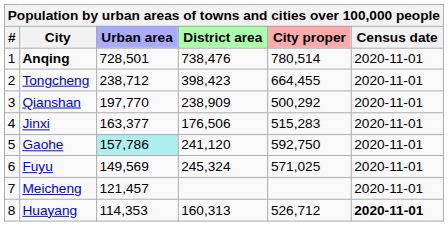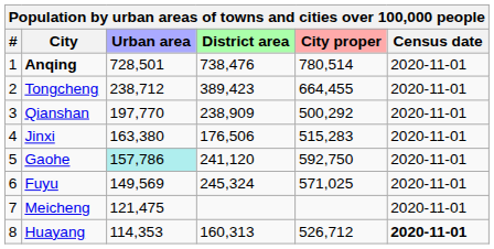 <table class="wikitable sortable collapsible" style="font-size:90%;">
 <tr>
 <th colspan="6">Population by urban areas of towns and cities over 100,000 people</th>
 </tr>
 <tr>
 <th>#</th>
 <th>City</th>
 <th style="background-color: #aaaaff;">Urban area</th>
 <th style="background-color: #aaffaa;">District area</th>
 <th style="background-color: #ffaaaa;">City proper</th>
 <th>Census date</th>
 </tr>
 <tr>
 <td>1</td>
 <td><strong>Anqing</strong></td>
 <td>728,501</td>
 <td>738,476</td>
 <td>780,514</td>
 <td>2020-11-01</td>
 </tr>
 <tr>
 <td>2</td>
 <td><a href='#'>Tongcheng</a></td>
 <td>238,712</td>
-<td>398,423</td>
+<td>389,423</td>
 <td>664,455</td>
 <td>2020-11-01</td>
 </tr>
 <tr>
 <td>3</td>
 <td><a href='#'>Qianshan</a></td>
 <td>197,770</td>
 <td>238,909</td>
 <td>500,292</td>
 <td>2020-11-01</td>
 </tr>
 <tr>
 <td>4</td>
 <td><a href='#'>Jinxi</a></td>
-<td>163,377</td>
+<td>163,380</td>
 <td>176,506</td>
 <td>515,283</td>
 <td>2020-11-01</td>
 </tr>
 <tr>
 <td>5</td>
 <td><a href='#'>Gaohe</a></td>
 <td style="background: paleturquoise;">157,786</td>
 <td>241,120</td>
 <td>592,750</td>
 <td>2020-11-01</td>
 </tr>
 <tr>
 <td>6</td>
 <td><a href='#'>Fuyu</a></td>
 <td>149,569</td>
 <td>245,324</td>
 <td>571,025</td>
 <td>2020-11-01</td>
 </tr>
 <tr>
 <td>7</td>
 <td><a href='#'>Meicheng</a></td>
-<td>121,457</td>
+<td>121,475</td>
 <td></td>
 <td></td>
 <td>2020-11-01</td>
 </tr>
 <tr>
 <td>8</td>
 <td><a href='#'>Huayang</a></td>
 <td>114,353</td>
 <td>160,313</td>
 <td>526,712</td>
 <td><strong>2020-11-01</strong></td>
 </tr>
 </table>
